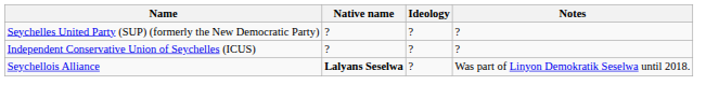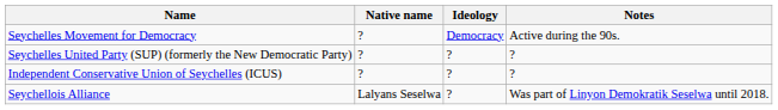 <table class="wikitable">
 <tr>
 <th>Name</th>
 <th>Native name</th>
 <th>Ideology</th>
 <th>Notes</th>
+</tr>
+<tr>
+<td><a href='#'>Seychelles Movement for Democracy</a></td>
+<td>?</td>
+<td><a href='#'>Democracy</a></td>
+<td>Active during the 90s.</td>
 </tr>
 <tr>
 <td><a href='#'>Seychelles United Party</a> (SUP) (formerly the New Democratic Party)</td>
 <td>?</td>
 <td>?</td>
 <td>?</td>
 </tr>
 <tr>
 <td><a href='#'>Independent Conservative Union of Seychelles</a> (ICUS)</td>
 <td>?</td>
 <td>?</td>
 <td>?</td>
 </tr>
 <tr>
 <td><a href='#'>Seychellois Alliance</a></td>
-<td><strong>Lalyans Seselwa</strong></td>
+<td>Lalyans Seselwa</td>
 <td>?</td>
 <td>Was part of <a href='#'>Linyon Demokratik Seselwa</a> until 2018.</td>
 </tr>
 </table>
